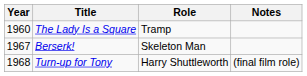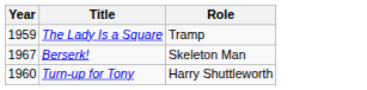 <table class="wikitable">
 <tr>
 <th>Year</th>
 <th>Title</th>
 <th>Role</th>
-<th>Notes</th>
 </tr>
 <tr>
-<td>1960</td>
+<td>1959</td>
 <td><em><a href='#'>The Lady Is a Square</a></em></td>
 <td>Tramp</td>
-<td></td>
 </tr>
 <tr>
 <td>1967</td>
 <td><em><a href='#'>Berserk!</a></em></td>
 <td>Skeleton Man</td>
-<td></td>
 </tr>
 <tr>
-<td>1968</td>
+<td>1960</td>
 <td><em><a href='#'>Turn-up for Tony</a></em></td>
 <td>Harry Shuttleworth</td>
-<td>(final film role)</td>
 </tr>
 </table>
